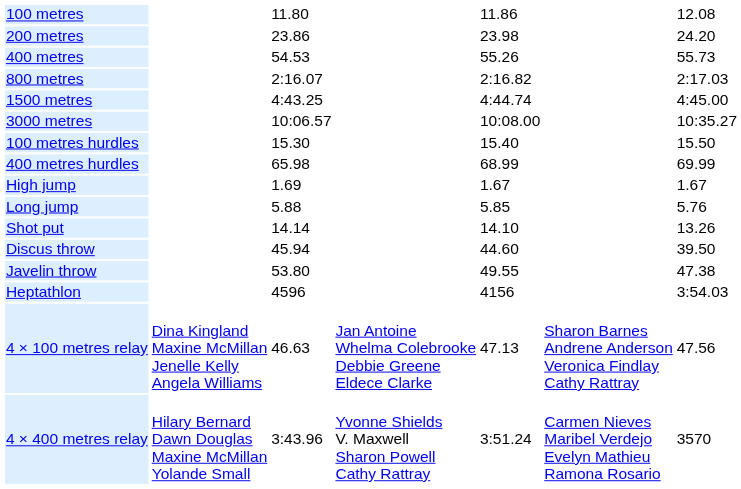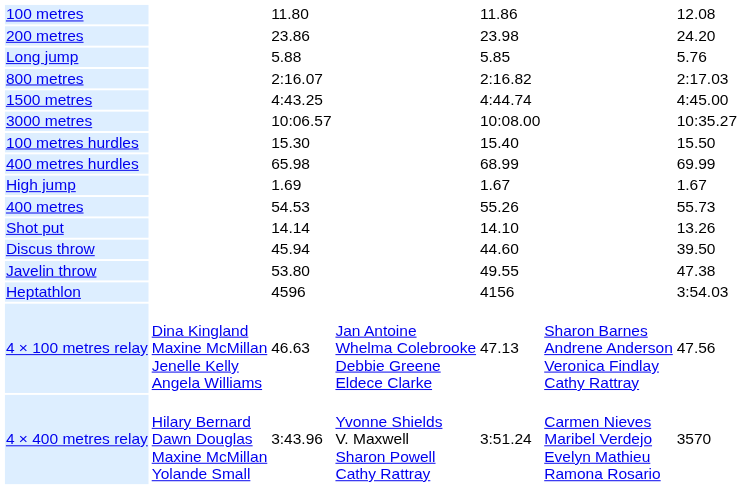 <table>
 <tr>
 <td bgcolor = DDEEFF><a href='#'>100 metres</a></td>
 <td></td>
 <td>11.80</td>
 <td></td>
 <td>11.86</td>
 <td></td>
 <td>12.08</td>
 </tr>
 <tr>
 <td bgcolor = DDEEFF><a href='#'>200 metres</a></td>
 <td></td>
 <td>23.86</td>
 <td></td>
 <td>23.98</td>
 <td></td>
 <td>24.20</td>
 </tr>
 <tr>
-<td bgcolor = DDEEFF><a href='#'>400 metres</a></td>
+<td bgcolor = DDEEFF><a href='#'>Long jump</a></td>
 <td></td>
-<td>54.53</td>
+<td>5.88</td>
 <td></td>
-<td>55.26</td>
+<td>5.85</td>
 <td></td>
-<td>55.73</td>
+<td>5.76</td>
 </tr>
 <tr>
 <td bgcolor = DDEEFF><a href='#'>800 metres</a></td>
 <td></td>
 <td>2:16.07</td>
 <td></td>
 <td>2:16.82</td>
 <td></td>
 <td>2:17.03</td>
 </tr>
 <tr>
 <td bgcolor = DDEEFF><a href='#'>1500 metres</a></td>
 <td></td>
 <td>4:43.25</td>
 <td></td>
 <td>4:44.74</td>
 <td></td>
 <td>4:45.00</td>
 </tr>
 <tr>
 <td bgcolor = DDEEFF><a href='#'>3000 metres</a></td>
 <td></td>
 <td>10:06.57</td>
 <td></td>
 <td>10:08.00</td>
 <td></td>
 <td>10:35.27</td>
 </tr>
 <tr>
 <td bgcolor = DDEEFF><a href='#'>100 metres hurdles</a></td>
 <td></td>
 <td>15.30</td>
 <td></td>
 <td>15.40</td>
 <td></td>
 <td>15.50</td>
 </tr>
 <tr>
 <td bgcolor = DDEEFF><a href='#'>400 metres hurdles</a></td>
 <td></td>
 <td>65.98</td>
 <td></td>
 <td>68.99</td>
 <td></td>
 <td>69.99</td>
 </tr>
 <tr>
 <td bgcolor = DDEEFF><a href='#'>High jump</a></td>
 <td></td>
 <td>1.69</td>
 <td></td>
 <td>1.67</td>
 <td></td>
 <td>1.67</td>
 </tr>
 <tr>
-<td bgcolor = DDEEFF><a href='#'>Long jump</a></td>
+<td bgcolor = DDEEFF><a href='#'>400 metres</a></td>
 <td></td>
-<td>5.88</td>
+<td>54.53</td>
 <td></td>
-<td>5.85</td>
+<td>55.26</td>
 <td></td>
-<td>5.76</td>
+<td>55.73</td>
 </tr>
 <tr>
 <td bgcolor = DDEEFF><a href='#'>Shot put</a></td>
 <td></td>
 <td>14.14</td>
 <td></td>
 <td>14.10</td>
 <td></td>
 <td>13.26</td>
 </tr>
 <tr>
 <td bgcolor = DDEEFF><a href='#'>Discus throw</a></td>
 <td></td>
 <td>45.94</td>
 <td></td>
 <td>44.60</td>
 <td></td>
 <td>39.50</td>
 </tr>
 <tr>
 <td bgcolor = DDEEFF><a href='#'>Javelin throw</a></td>
 <td></td>
 <td>53.80</td>
 <td></td>
 <td>49.55</td>
 <td></td>
 <td>47.38</td>
 </tr>
 <tr>
 <td bgcolor = DDEEFF><a href='#'>Heptathlon</a></td>
 <td></td>
 <td>4596</td>
 <td></td>
 <td>4156</td>
 <td></td>
 <td>3:54.03</td>
 </tr>
 <tr>
 <td bgcolor = DDEEFF><a href='#'>4 × 100 metres relay</a></td>
 <td> <br> <a href='#'>Dina Kingland</a> <br> <a href='#'>Maxine McMillan</a> <br> <a href='#'>Jenelle Kelly</a> <br> <a href='#'>Angela Williams</a></td>
 <td>46.63</td>
 <td> <br> <a href='#'>Jan Antoine</a> <br> <a href='#'>Whelma Colebrooke</a> <br> <a href='#'>Debbie Greene</a> <br> <a href='#'>Eldece Clarke</a></td>
 <td>47.13</td>
 <td>  <br> <a href='#'>Sharon Barnes</a> <br> <a href='#'>Andrene Anderson</a> <br> <a href='#'>Veronica Findlay</a> <br> <a href='#'>Cathy Rattray</a></td>
 <td>47.56</td>
 </tr>
 <tr>
 <td bgcolor = DDEEFF><a href='#'>4 × 400 metres relay</a></td>
 <td>  <br> <a href='#'>Hilary Bernard</a> <br> <a href='#'>Dawn Douglas</a> <br> <a href='#'>Maxine McMillan</a> <br> <a href='#'>Yolande Small</a></td>
 <td>3:43.96</td>
 <td>  <br> <a href='#'>Yvonne Shields</a> <br> V. Maxwell <br> <a href='#'>Sharon Powell</a> <br> <a href='#'>Cathy Rattray</a></td>
 <td>3:51.24</td>
 <td> <br> <a href='#'>Carmen Nieves</a> <br> <a href='#'>Maribel Verdejo</a> <br> <a href='#'>Evelyn Mathieu</a> <br> <a href='#'>Ramona Rosario</a></td>
 <td>3570</td>
 </tr>
 </table>
